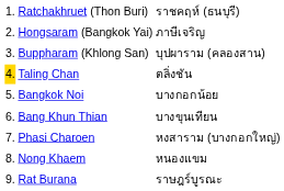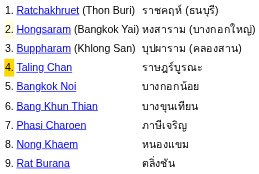 <table>
 <tr>
 <td>1.</td>
 <td><a href='#'>Ratchakhruet</a> (Thon Buri)</td>
 <td>ราชคฤห์ (ธนบุรี)</td>
 <td></td>
 </tr>
 <tr>
-<td>2.</td>
+<td style="background: lightyellow;">2.</td>
 <td><a href='#'>Hongsaram</a> (Bangkok Yai)</td>
-<td>ภาษีเจริญ</td>
+<td>หงสาราม (บางกอกใหญ่)</td>
 <td></td>
 </tr>
 <tr>
 <td>3.</td>
 <td><a href='#'>Buppharam</a> (Khlong San)</td>
 <td>บุปผาราม (คลองสาน)</td>
 <td></td>
 </tr>
 <tr>
 <td style="background: gold;">4.</td>
 <td><a href='#'>Taling Chan</a></td>
-<td>ตลิ่งชัน</td>
+<td>ราษฎร์บูรณะ</td>
 <td></td>
 </tr>
 <tr>
 <td>5.</td>
 <td><a href='#'>Bangkok Noi</a></td>
 <td>บางกอกน้อย</td>
 <td></td>
 </tr>
 <tr>
 <td>6.</td>
 <td><a href='#'>Bang Khun Thian</a></td>
 <td>บางขุนเทียน</td>
 <td></td>
 </tr>
 <tr>
 <td>7.</td>
 <td><a href='#'>Phasi Charoen</a></td>
-<td>หงสาราม (บางกอกใหญ่)</td>
+<td>ภาษีเจริญ</td>
 <td></td>
 </tr>
 <tr>
 <td>8.</td>
 <td><a href='#'>Nong Khaem</a></td>
 <td>หนองแขม</td>
 <td></td>
 </tr>
 <tr>
 <td>9.</td>
 <td><a href='#'>Rat Burana</a></td>
-<td>ราษฎร์บูรณะ</td>
+<td>ตลิ่งชัน</td>
 <td></td>
 </tr>
 </table>
